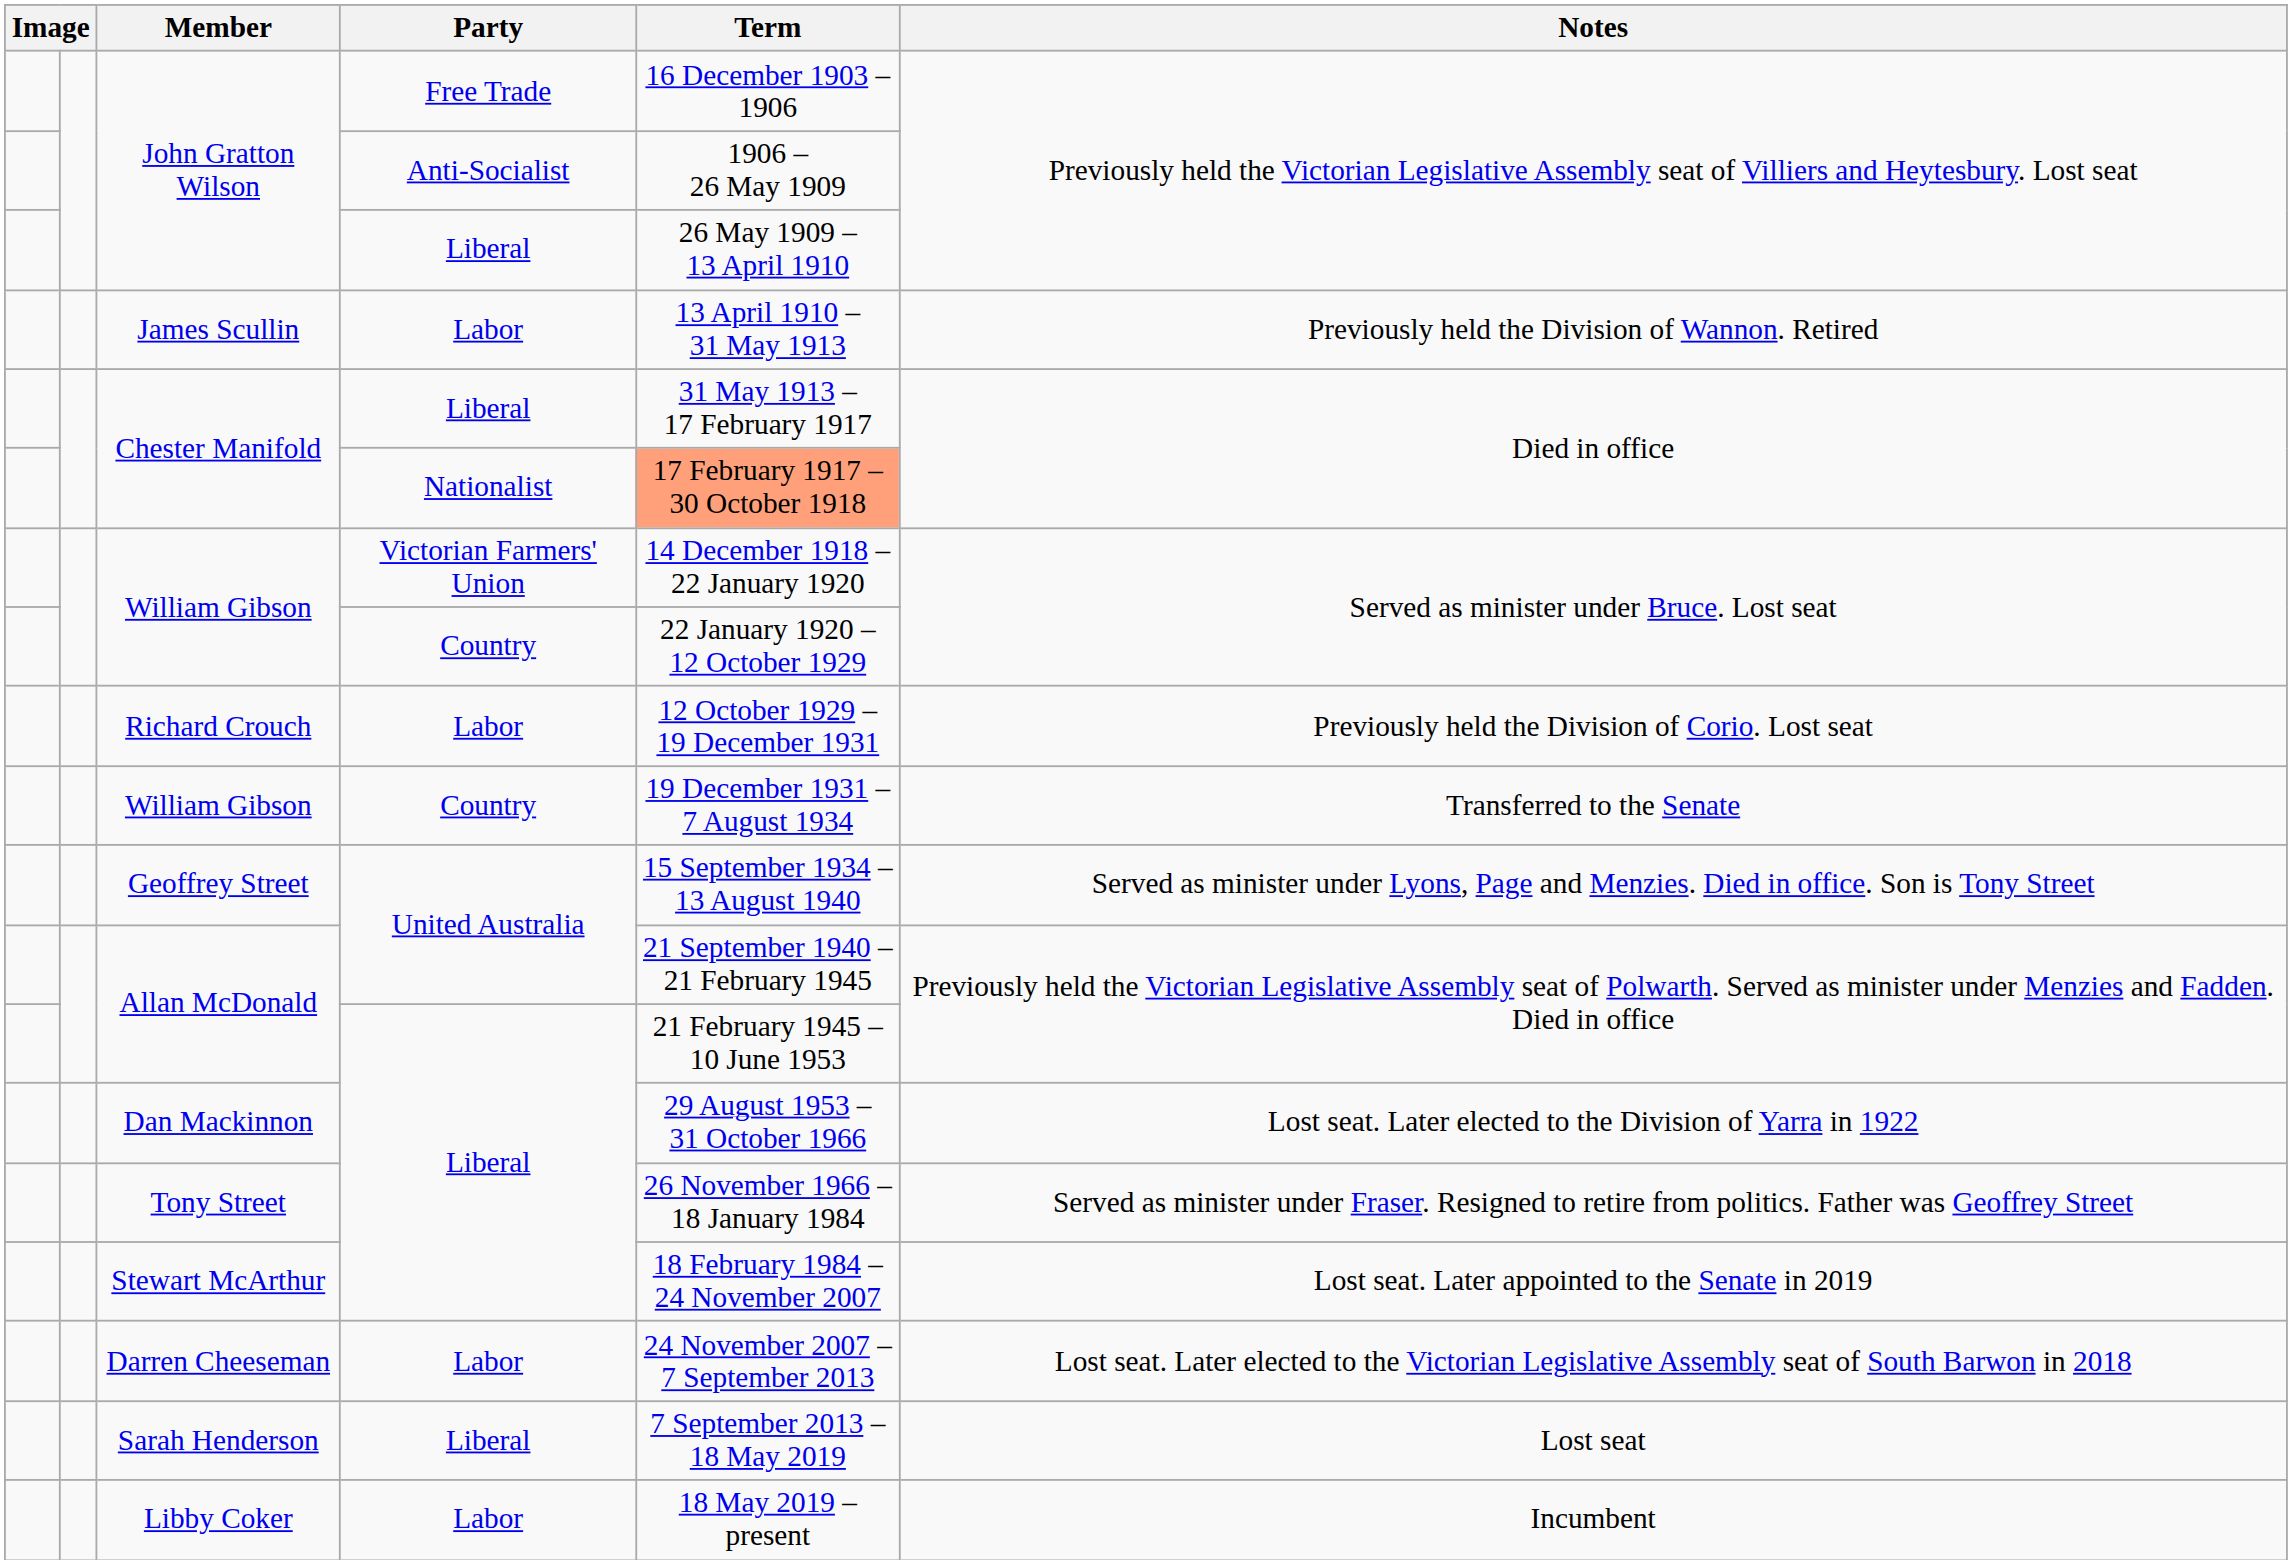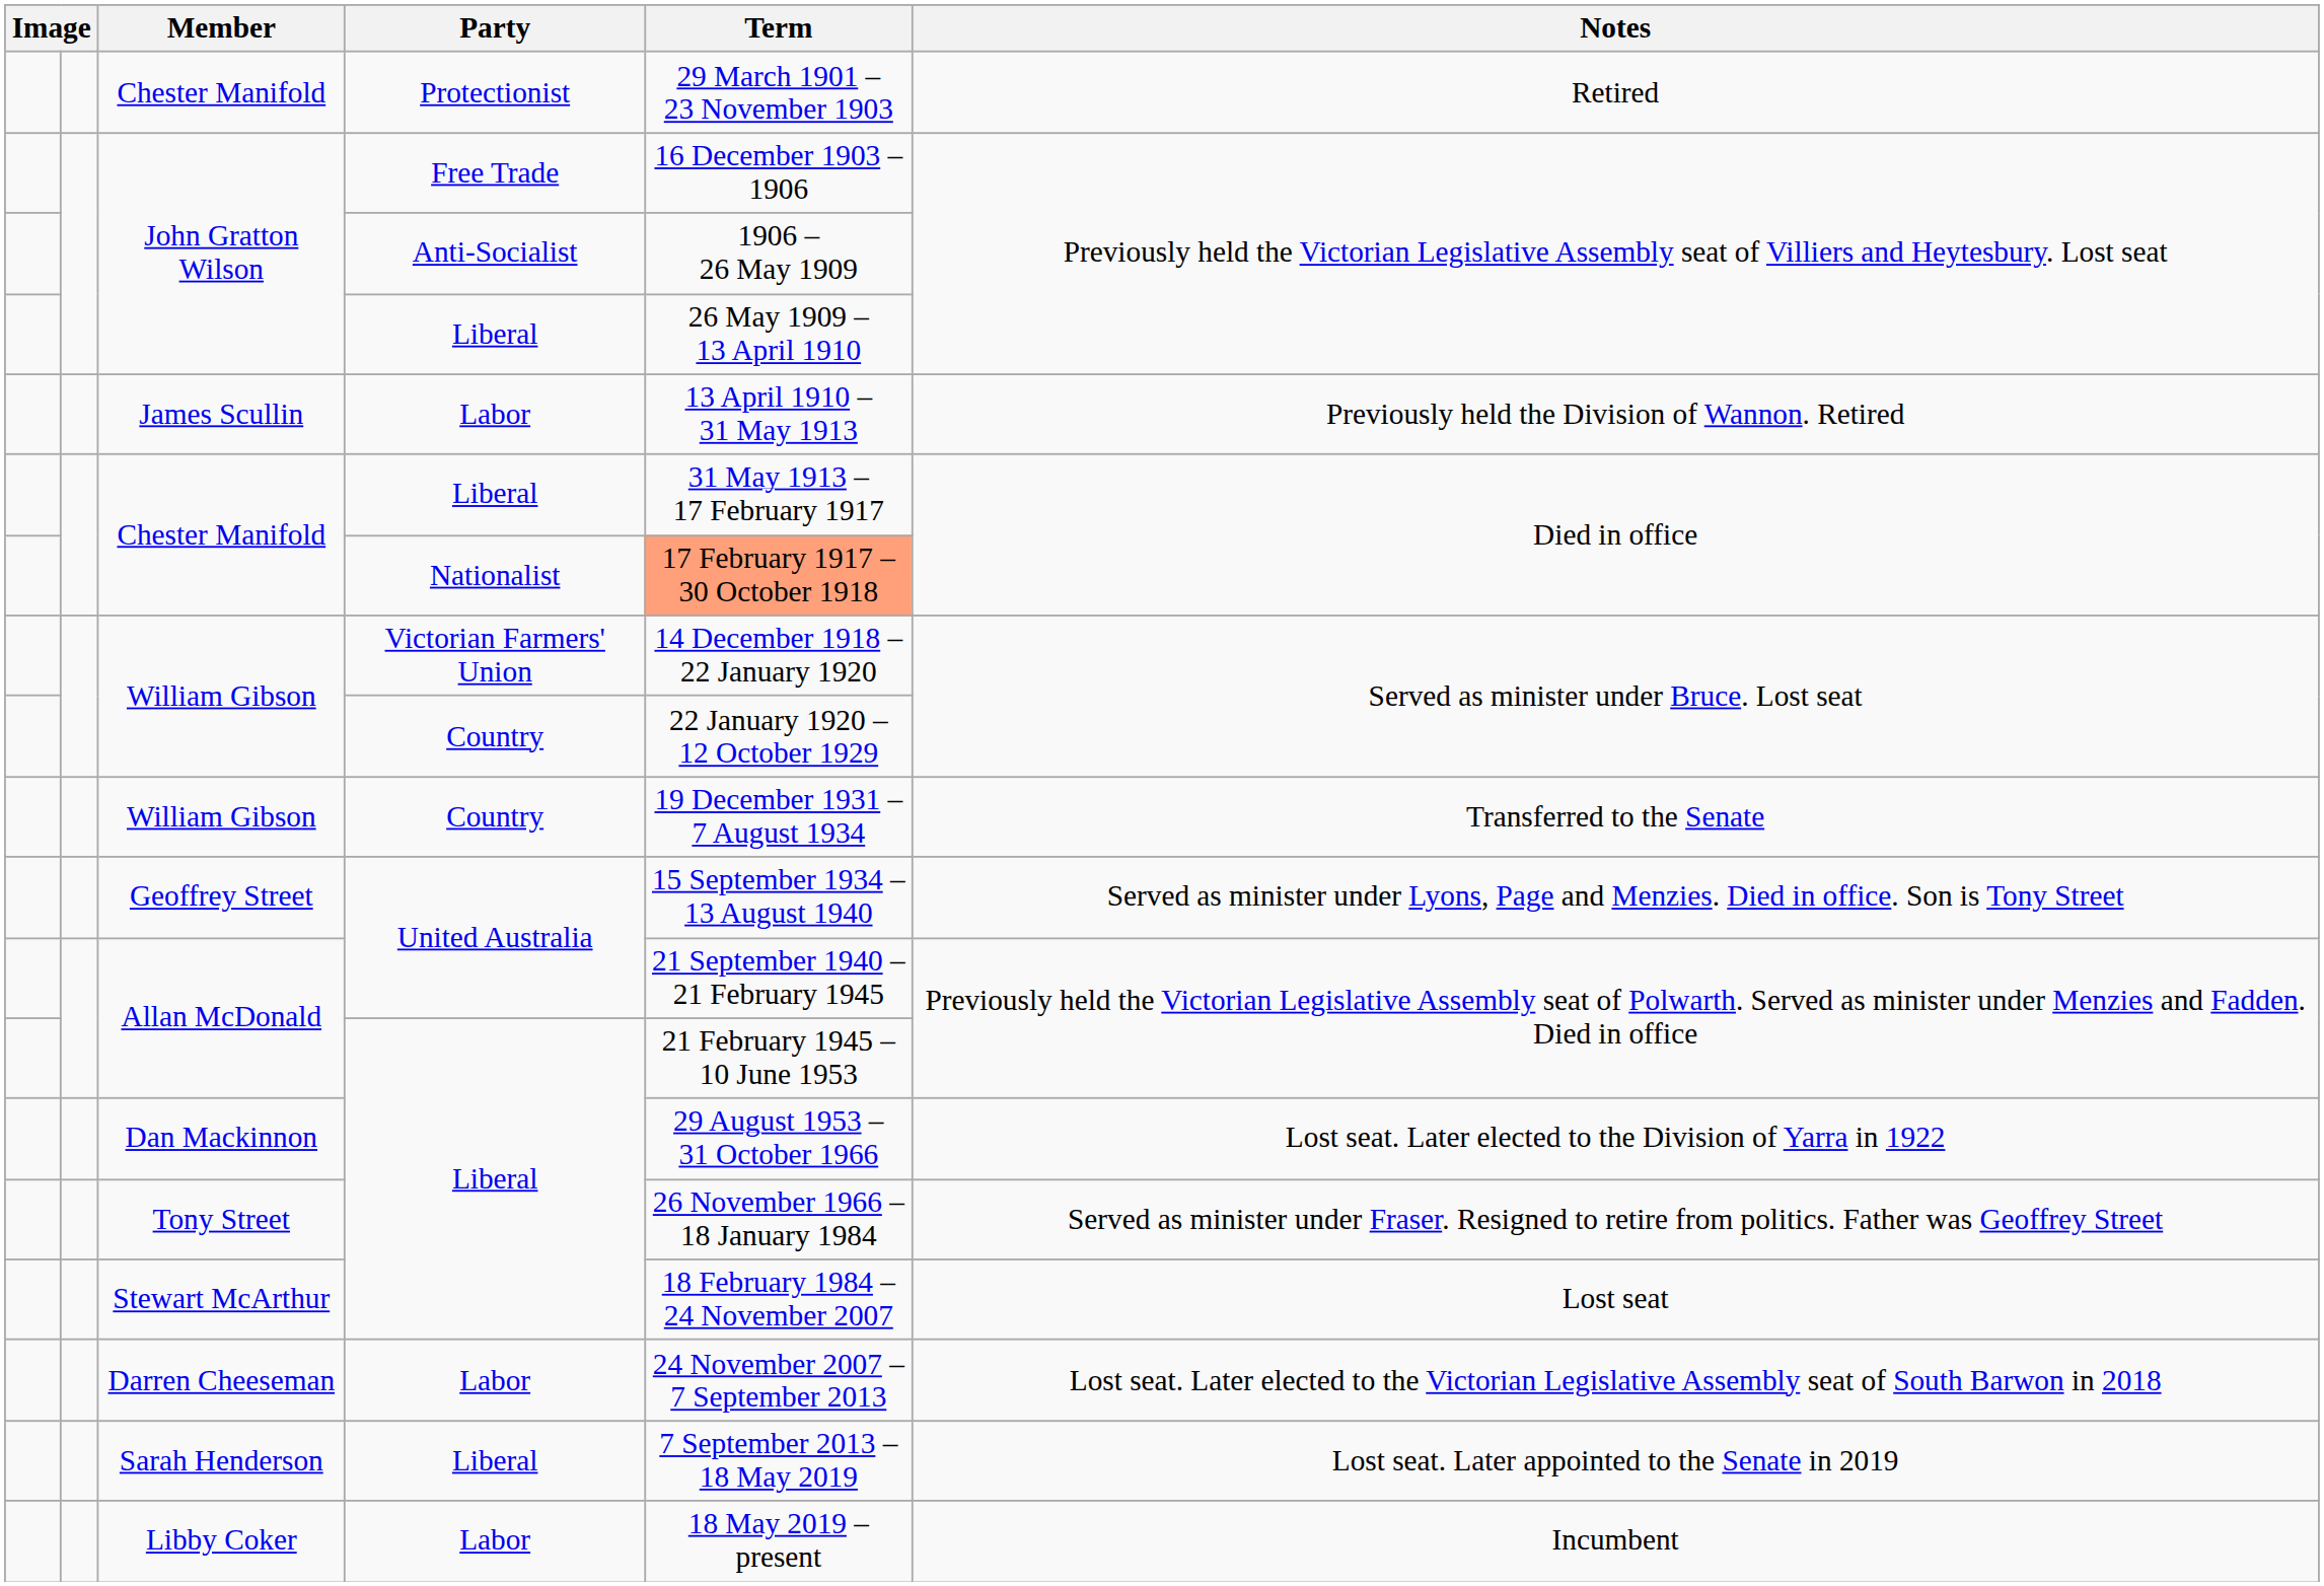 <table class=wikitable style="text-align:center">
 <tr>
 <th colspan=2>Image</th>
 <th>Member</th>
 <th>Party</th>
 <th>Term</th>
 <th>Notes</th>
+</tr>
+<tr>
+<td> </td>
+<td></td>
+<td><a href='#'>Chester Manifold</a><br></td>
+<td><a href='#'>Protectionist</a></td>
+<td nowrap><a href='#'>29 March 1901</a> –<br><a href='#'>23 November 1903</a></td>
+<td>Retired</td>
 </tr>
 <tr>
 <td> </td>
 <td rowspan=3></td>
 <td rowspan=3><a href='#'>John Gratton Wilson</a><br></td>
 <td><a href='#'>Free Trade</a></td>
 <td nowrap><a href='#'>16 December 1903</a> –<br>1906</td>
 <td rowspan=3>Previously held the <a href='#'>Victorian Legislative Assembly</a> seat of <a href='#'>Villiers and Heytesbury</a>. Lost seat</td>
 </tr>
 <tr>
 <td> </td>
 <td nowrap><a href='#'>Anti-Socialist</a></td>
 <td nowrap>1906 –<br>26 May 1909</td>
 </tr>
 <tr>
 <td> </td>
 <td nowrap><a href='#'>Liberal</a></td>
 <td nowrap>26 May 1909 –<br><a href='#'>13 April 1910</a></td>
 </tr>
 <tr>
 <td> </td>
 <td></td>
 <td><a href='#'>James Scullin</a><br></td>
 <td><a href='#'>Labor</a></td>
 <td nowrap><a href='#'>13 April 1910</a> –<br><a href='#'>31 May 1913</a></td>
 <td>Previously held the Division of <a href='#'>Wannon</a>. Retired</td>
 </tr>
 <tr>
 <td> </td>
 <td rowspan=2></td>
 <td rowspan=2><a href='#'>Chester Manifold</a><br></td>
 <td><a href='#'>Liberal</a></td>
 <td nowrap><a href='#'>31 May 1913</a> –<br>17 February 1917</td>
 <td rowspan=2>Died in office</td>
 </tr>
 <tr>
 <td> </td>
 <td nowrap><a href='#'>Nationalist</a></td>
 <td nowrap style="background: lightsalmon;">17 February 1917 –<br>30 October 1918</td>
 </tr>
 <tr>
 <td> </td>
 <td rowspan=2></td>
 <td rowspan=2><a href='#'>William Gibson</a><br></td>
 <td><a href='#'>Victorian Farmers' Union</a></td>
 <td nowrap><a href='#'>14 December 1918</a> –<br>22 January 1920</td>
 <td rowspan=2>Served as minister under <a href='#'>Bruce</a>. Lost seat</td>
 </tr>
 <tr>
 <td> </td>
 <td nowrap><a href='#'>Country</a></td>
 <td nowrap>22 January 1920 –<br><a href='#'>12 October 1929</a></td>
 </tr>
 <tr>
 <td> </td>
 <td></td>
-<td><a href='#'>Richard Crouch</a><br></td>
-<td><a href='#'>Labor</a></td>
-<td nowrap><a href='#'>12 October 1929</a> –<br><a href='#'>19 December 1931</a></td>
-<td>Previously held the Division of <a href='#'>Corio</a>. Lost seat</td>
-</tr>
-<tr>
-<td> </td>
-<td></td>
 <td><a href='#'>William Gibson</a><br></td>
 <td><a href='#'>Country</a></td>
 <td nowrap><a href='#'>19 December 1931</a> –<br><a href='#'>7 August 1934</a></td>
 <td>Transferred to the <a href='#'>Senate</a></td>
 </tr>
 <tr>
 <td> </td>
 <td></td>
 <td><a href='#'>Geoffrey Street</a><br></td>
 <td rowspan="2"><a href='#'>United Australia</a></td>
 <td nowrap><a href='#'>15 September 1934</a> –<br><a href='#'>13 August 1940</a></td>
 <td>Served as minister under <a href='#'>Lyons</a>, <a href='#'>Page</a> and <a href='#'>Menzies</a>. <a href='#'>Died in office</a>. Son is <a href='#'>Tony Street</a></td>
 </tr>
 <tr>
 <td> </td>
 <td rowspan=2></td>
 <td rowspan=2><a href='#'>Allan McDonald</a><br></td>
 <td nowrap><a href='#'>21 September 1940</a> –<br>21 February 1945</td>
 <td rowspan=2>Previously held the <a href='#'>Victorian Legislative Assembly</a> seat of <a href='#'>Polwarth</a>. Served as minister under <a href='#'>Menzies</a> and <a href='#'>Fadden</a>. Died in office</td>
 </tr>
 <tr>
 <td> </td>
 <td rowspan="4"><a href='#'>Liberal</a></td>
 <td nowrap>21 February 1945 –<br>10 June 1953</td>
 </tr>
 <tr>
 <td> </td>
 <td></td>
 <td><a href='#'>Dan Mackinnon</a><br></td>
 <td nowrap><a href='#'>29 August 1953</a> –<br><a href='#'>31 October 1966</a></td>
 <td>Lost seat. Later elected to the Division of <a href='#'>Yarra</a> in <a href='#'>1922</a></td>
 </tr>
 <tr>
 <td> </td>
 <td></td>
 <td><a href='#'>Tony Street</a><br></td>
 <td nowrap><a href='#'>26 November 1966</a> –<br>18 January 1984</td>
 <td>Served as minister under <a href='#'>Fraser</a>. Resigned to retire from politics. Father was <a href='#'>Geoffrey Street</a></td>
 </tr>
 <tr>
 <td> </td>
 <td></td>
 <td><a href='#'>Stewart McArthur</a><br></td>
 <td nowrap><a href='#'>18 February 1984</a> –<br><a href='#'>24 November 2007</a></td>
-<td>Lost seat. Later appointed to the <a href='#'>Senate</a> in 2019</td>
+<td>Lost seat</td>
 </tr>
 <tr>
 <td> </td>
 <td></td>
 <td><a href='#'>Darren Cheeseman</a><br></td>
 <td><a href='#'>Labor</a></td>
 <td nowrap><a href='#'>24 November 2007</a> –<br><a href='#'>7 September 2013</a></td>
 <td>Lost seat. Later elected to the <a href='#'>Victorian Legislative Assembly</a> seat of <a href='#'>South Barwon</a> in <a href='#'>2018</a></td>
 </tr>
 <tr>
 <td> </td>
 <td></td>
 <td><a href='#'>Sarah Henderson</a><br></td>
 <td><a href='#'>Liberal</a></td>
 <td nowrap><a href='#'>7 September 2013</a> –<br><a href='#'>18 May 2019</a></td>
-<td>Lost seat</td>
+<td>Lost seat. Later appointed to the <a href='#'>Senate</a> in 2019</td>
 </tr>
 <tr>
 <td> </td>
 <td></td>
 <td><a href='#'>Libby Coker</a><br></td>
 <td><a href='#'>Labor</a></td>
 <td><a href='#'>18 May 2019</a> –<br>present</td>
 <td>Incumbent</td>
 </tr>
 </table>
